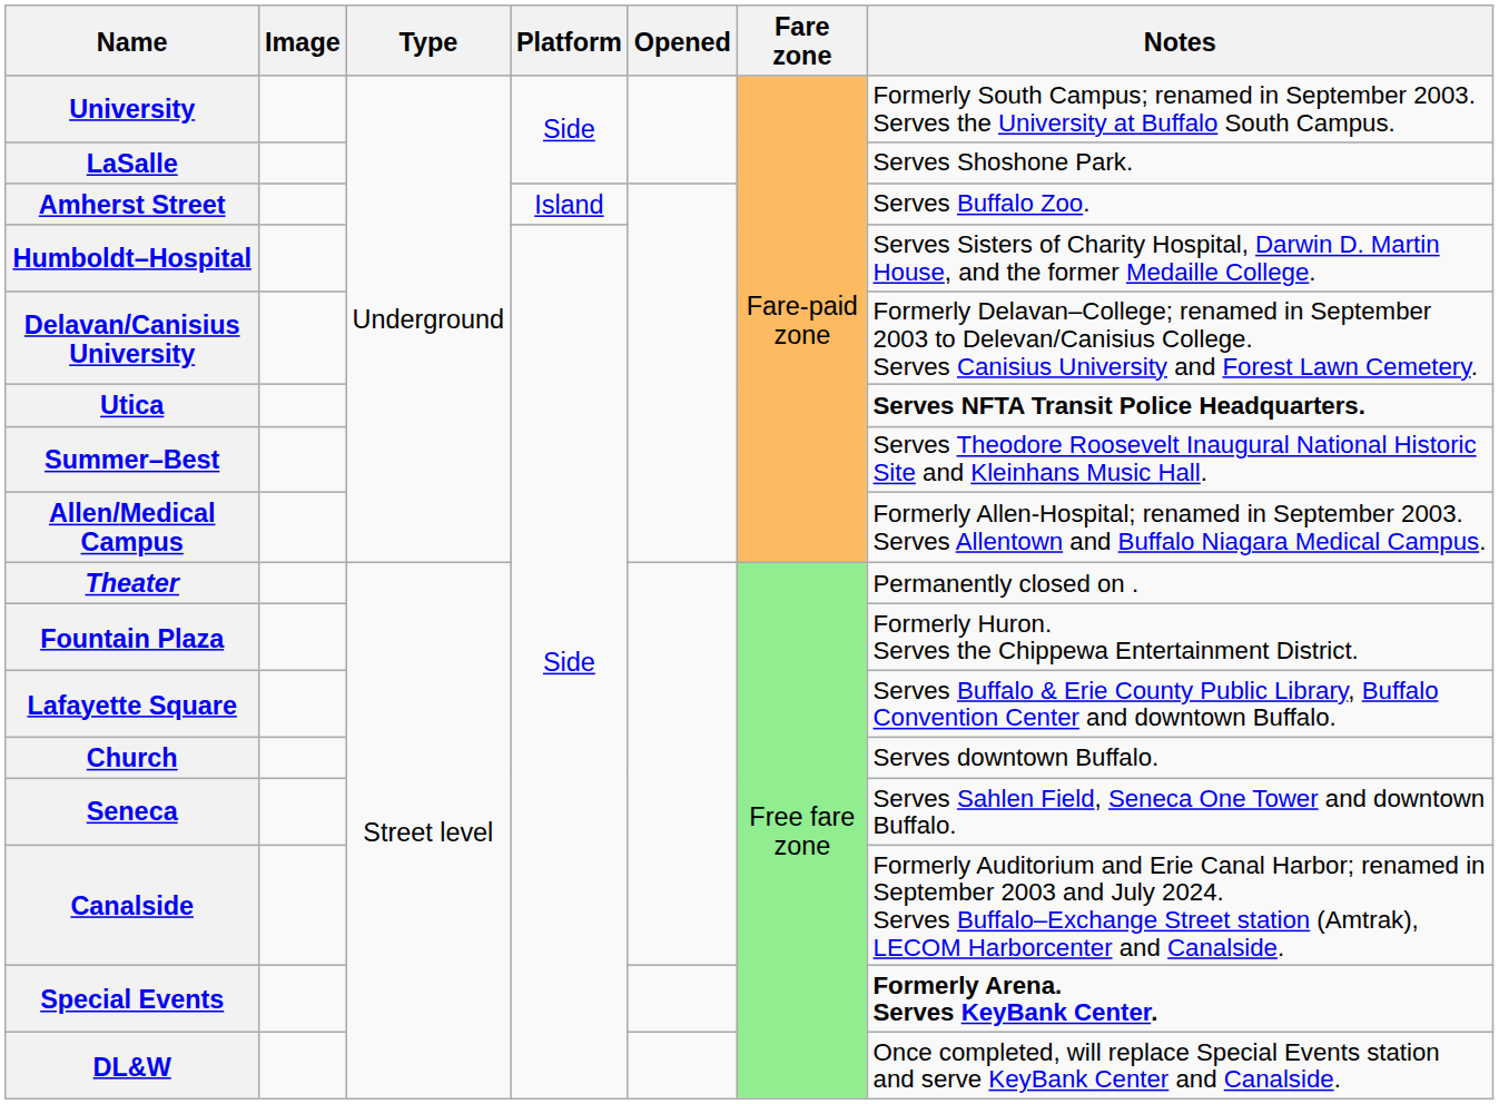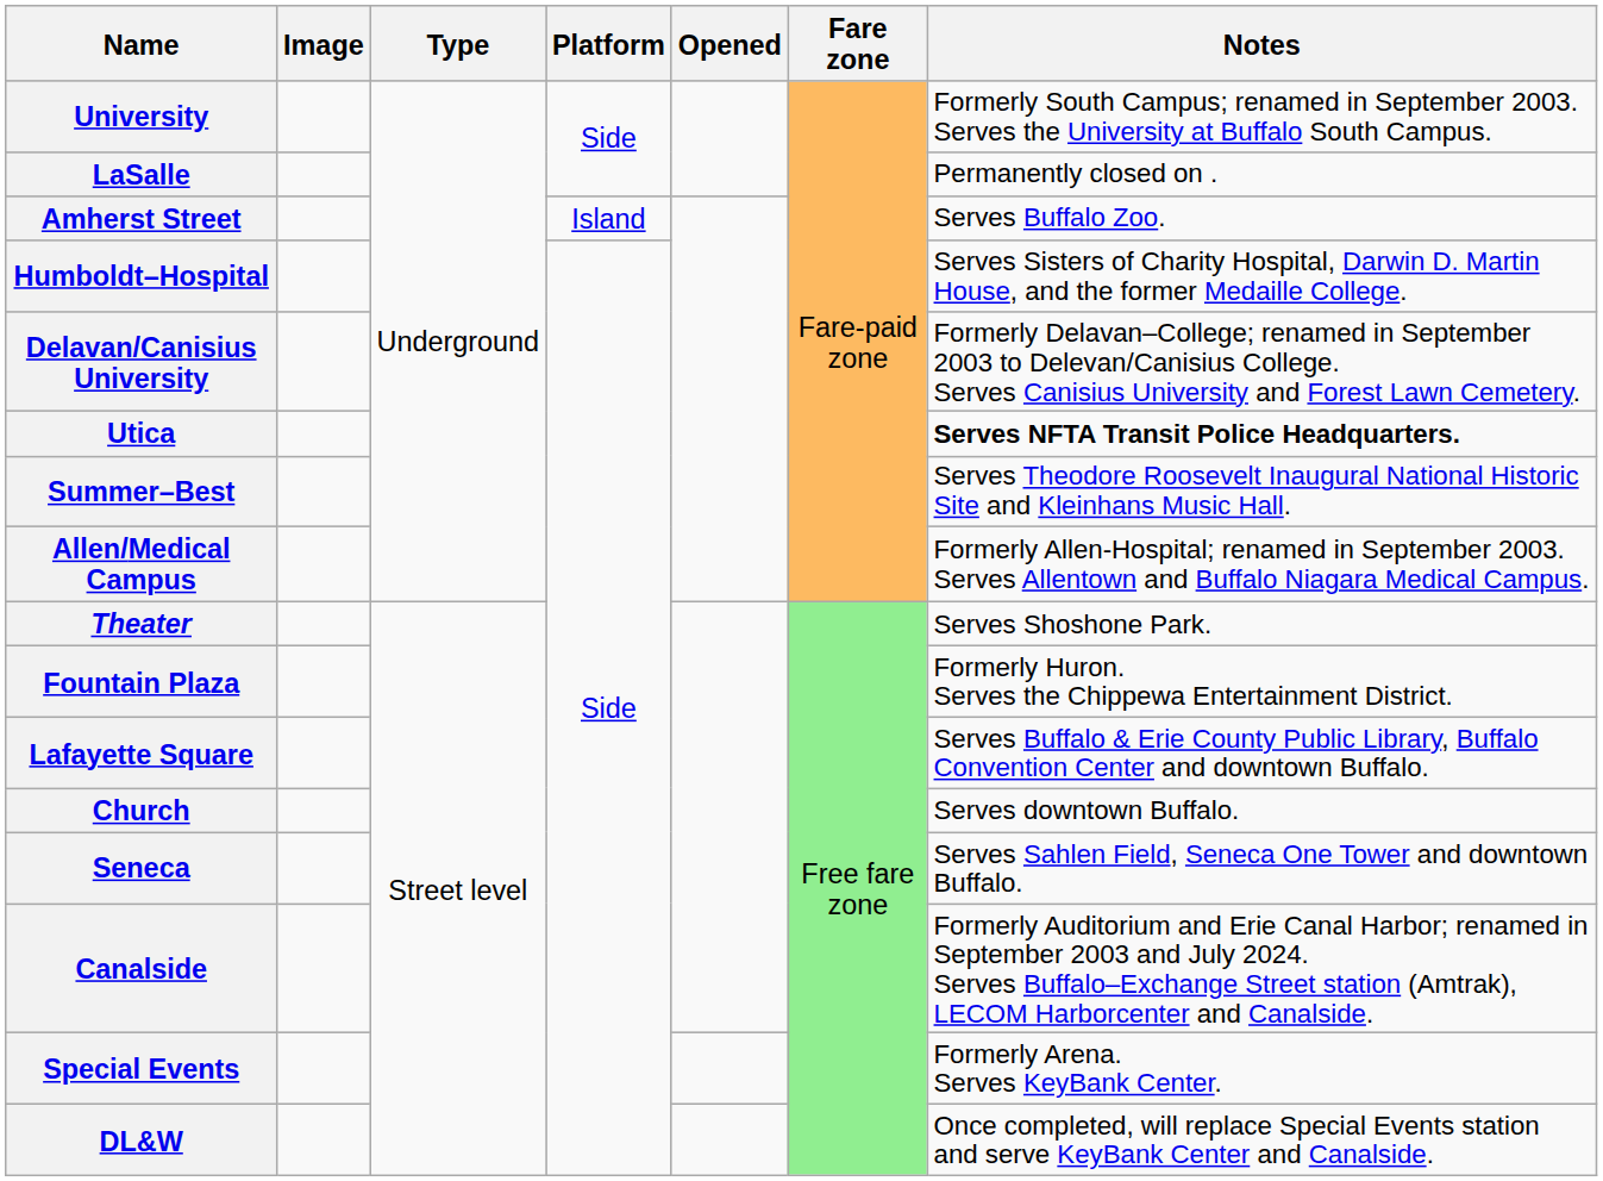 <table class="wikitable sortable" style="text-align:center;font-size:95%;">
 <tr>
 <th>Name</th>
 <th class="unsortable">Image</th>
 <th>Type</th>
 <th>Platform</th>
 <th>Opened</th>
 <th>Fare zone</th>
 <th class="unsortable">Notes</th>
 </tr>
 <tr>
 <th><a href='#'>University</a></th>
 <td></td>
 <td rowspan="8">Underground</td>
 <td rowspan="2"><a href='#'>Side</a></td>
 <td rowspan="2"></td>
 <td style="background:#fdba61;" rowspan=8>Fare-paid zone</td>
 <td style="text-align:left;font-size:95%;">Formerly South Campus; renamed in September 2003.<br>Serves the <a href='#'>University at Buffalo</a> South Campus.</td>
 </tr>
 <tr>
 <th><a href='#'>LaSalle</a></th>
 <td></td>
-<td style="text-align:left;font-size:95%;">Serves Shoshone Park.</td>
+<td style="text-align:left;font-size:95%;">Permanently closed on .</td>
 </tr>
 <tr>
 <th><a href='#'>Amherst Street</a></th>
 <td></td>
 <td><a href='#'>Island</a></td>
 <td rowspan=6></td>
 <td style="text-align:left;font-size:95%;">Serves <a href='#'>Buffalo Zoo</a>.</td>
 </tr>
 <tr>
 <th><a href='#'>Humboldt–Hospital</a></th>
 <td></td>
 <td rowspan="13"><a href='#'>Side</a></td>
 <td style="text-align:left;font-size:95%;">Serves Sisters of Charity Hospital, <a href='#'>Darwin D. Martin House</a>, and the former <a href='#'>Medaille College</a>.</td>
 </tr>
 <tr>
 <th><a href='#'>Delavan/<wbr>Canisius University</a></th>
 <td></td>
 <td style="text-align:left;font-size:95%;">Formerly Delavan–College; renamed in September 2003 to Delevan/Canisius College.<br>Serves <a href='#'>Canisius University</a> and <a href='#'>Forest Lawn Cemetery</a>.</td>
 </tr>
 <tr>
 <th><a href='#'>Utica</a></th>
 <td></td>
 <td style="text-align:left;font-size:95%;"><strong>Serves NFTA Transit Police Headquarters.</strong></td>
 </tr>
 <tr>
 <th><a href='#'>Summer–Best</a></th>
 <td></td>
 <td style="text-align:left;font-size:95%;">Serves <a href='#'>Theodore Roosevelt Inaugural National Historic Site</a> and <a href='#'>Kleinhans Music Hall</a>.</td>
 </tr>
 <tr>
 <th><a href='#'>Allen/<wbr>Medical Campus</a></th>
 <td></td>
 <td style="text-align:left;font-size:95%;">Formerly Allen-Hospital; renamed in September 2003.<br>Serves <a href='#'>Allentown</a> and <a href='#'>Buffalo Niagara Medical Campus</a>.</td>
 </tr>
 <tr>
 <th><a href='#'><em>Theater</em></a></th>
 <td></td>
 <td rowspan="8">Street level</td>
 <td rowspan=6></td>
 <td style="background:lightgreen;" rowspan=8>Free fare zone</td>
-<td style="text-align:left;font-size:95%;">Permanently closed on .</td>
+<td style="text-align:left;font-size:95%;">Serves Shoshone Park.</td>
 </tr>
 <tr>
 <th><a href='#'>Fountain Plaza</a></th>
 <td></td>
 <td style="text-align:left;font-size:95%;">Formerly Huron.<br>Serves the Chippewa Entertainment District.</td>
 </tr>
 <tr>
 <th data-sort-value="Lafayette"><a href='#'>Lafayette Square</a></th>
 <td></td>
 <td style="text-align:left;font-size:95%;">Serves <a href='#'>Buffalo & Erie County Public Library</a>, <a href='#'>Buffalo Convention Center</a> and downtown Buffalo.</td>
 </tr>
 <tr>
 <th><a href='#'>Church</a></th>
 <td></td>
 <td style="text-align:left;font-size:95%;">Serves downtown Buffalo.</td>
 </tr>
 <tr>
 <th data-sort-value="Seneca"><a href='#'>Seneca</a></th>
 <td></td>
 <td style="text-align:left;font-size:95%;">Serves <a href='#'>Sahlen Field</a>, <a href='#'>Seneca One Tower</a> and downtown Buffalo.</td>
 </tr>
 <tr>
 <th><a href='#'>Canalside</a> <br></th>
 <td></td>
 <td style="text-align:left;font-size:95%;">Formerly Auditorium and Erie Canal Harbor; renamed in September 2003 and July 2024.<br>Serves <a href='#'>Buffalo–Exchange Street station</a> (Amtrak), <a href='#'>LECOM Harborcenter</a> and <a href='#'>Canalside</a>.</td>
 </tr>
 <tr>
 <th><a href='#'>Special Events</a></th>
 <td></td>
 <td rowspan=1></td>
-<td style="text-align:left;font-size:95%;"><strong>Formerly Arena.<br>Serves <a href='#'>KeyBank Center</a>.</strong></td>
+<td style="text-align:left;font-size:95%;">Formerly Arena.<br>Serves <a href='#'>KeyBank Center</a>.</td>
 </tr>
 <tr>
 <th><a href='#'>DL&W</a></th>
 <td></td>
 <td rowspan=1></td>
 <td style="text-align:left;font-size:95%;">Once completed, will replace Special Events station and serve <a href='#'>KeyBank Center</a> and <a href='#'>Canalside</a>.</td>
 </tr>
 </table>
